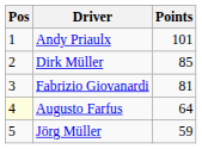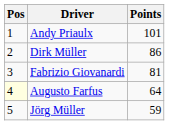 <table class="wikitable" style="font-size: 95%;">
 <tr>
 <th>Pos</th>
 <th>Driver</th>
 <th>Points</th>
 </tr>
 <tr>
 <td>1</td>
 <td> <a href='#'>Andy Priaulx</a></td>
 <td align=right>101</td>
 </tr>
 <tr>
 <td>2</td>
 <td> <a href='#'>Dirk Müller</a></td>
-<td align=right>85</td>
+<td align=right>86</td>
 </tr>
 <tr>
 <td>3</td>
 <td> <a href='#'>Fabrizio Giovanardi</a></td>
 <td align=right>81</td>
 </tr>
 <tr>
 <td style="background: lightyellow;">4</td>
 <td> <a href='#'>Augusto Farfus</a></td>
 <td align=right>64</td>
 </tr>
 <tr>
 <td>5</td>
 <td> <a href='#'>Jörg Müller</a></td>
 <td align=right>59</td>
 </tr>
 </table>
